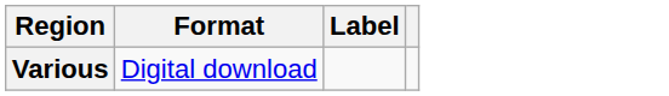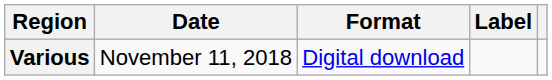 <table class="wikitable plainrowheaders">
 <tr>
 <th scope="col">Region</th>
+<th scope="col">Date</th>
 <th scope="col">Format</th>
 <th scope="col">Label</th>
 <th scope="col"></th>
 </tr>
 <tr>
 <th scope="row">Various</th>
+<td>November 11, 2018</td>
 <td><a href='#'>Digital download</a></td>
 <td></td>
 <td></td>
 </tr>
 </table>
